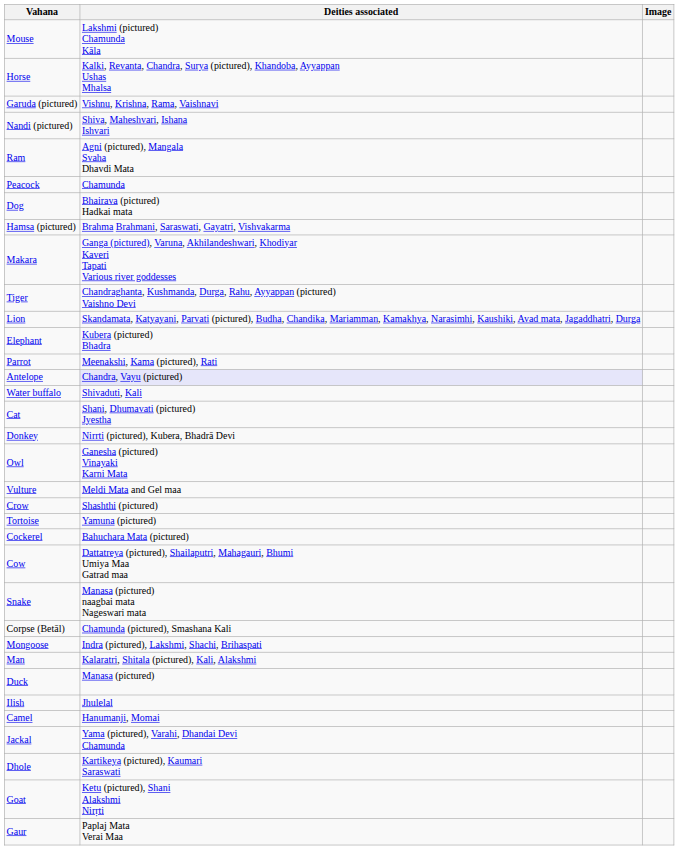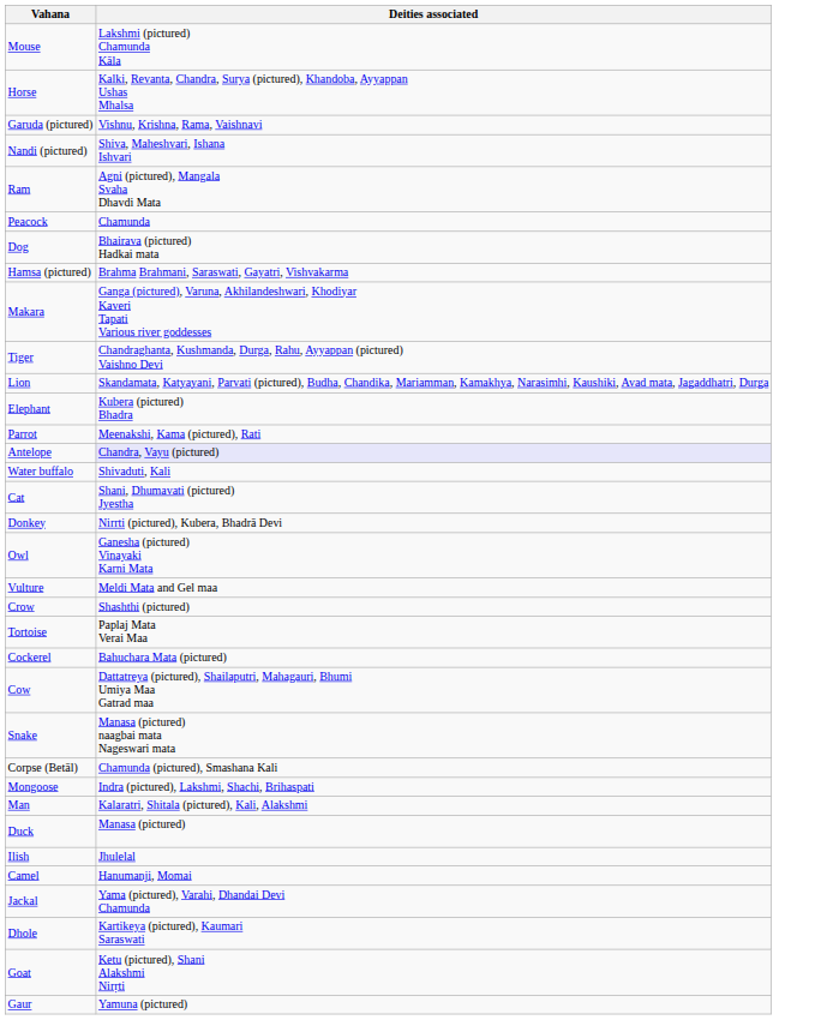 <table class="wikitable">
 <tr>
 <th>Vahana</th>
 <th>Deities associated</th>
-<th>Image</th>
 </tr>
 <tr>
 <td><a href='#'>Mouse</a></td>
 <td><a href='#'>Lakshmi</a> (pictured)<br><a href='#'>Chamunda</a><br><a href='#'>Kāla</a></td>
-<td></td>
 </tr>
 <tr>
 <td><a href='#'>Horse</a></td>
 <td><a href='#'>Kalki</a>, <a href='#'>Revanta</a>, <a href='#'>Chandra</a>, <a href='#'>Surya</a> (pictured), <a href='#'>Khandoba</a>, <a href='#'>Ayyappan</a><br><a href='#'>Ushas</a><br><a href='#'>Mhalsa</a></td>
-<td></td>
 </tr>
 <tr>
 <td><a href='#'>Garuda</a> (pictured)</td>
 <td><a href='#'>Vishnu</a>, <a href='#'>Krishna</a>, <a href='#'>Rama</a>, <a href='#'>Vaishnavi</a></td>
-<td></td>
 </tr>
 <tr>
 <td><a href='#'>Nandi</a> (pictured)</td>
 <td><a href='#'>Shiva</a>, <a href='#'>Maheshvari</a>, <a href='#'>Ishana</a><br><a href='#'>Ishvari</a></td>
-<td></td>
 </tr>
 <tr>
 <td><a href='#'>Ram</a></td>
 <td><a href='#'>Agni</a> (pictured), <a href='#'>Mangala</a><br><a href='#'>Svaha</a><br>Dhavdi Mata</td>
-<td></td>
 </tr>
 <tr>
 <td><a href='#'>Peacock</a></td>
 <td><a href='#'>Chamunda</a></td>
-<td></td>
 </tr>
 <tr>
 <td><a href='#'>Dog</a></td>
 <td><a href='#'>Bhairava</a> (pictured)<br>Hadkai mata</td>
-<td></td>
 </tr>
 <tr>
 <td><a href='#'>Hamsa</a> (pictured)</td>
 <td><a href='#'>Brahma</a> <a href='#'>Brahmani</a>, <a href='#'>Saraswati</a>, <a href='#'>Gayatri</a>, <a href='#'>Vishvakarma</a></td>
-<td></td>
 </tr>
 <tr>
 <td><a href='#'>Makara</a></td>
 <td><a href='#'>Ganga (pictured)</a>, <a href='#'>Varuna</a>, <a href='#'>Akhilandeshwari</a>, <a href='#'>Khodiyar</a><br><a href='#'>Kaveri</a><br><a href='#'>Tapati</a><br><a href='#'>Various river goddesses</a></td>
-<td></td>
 </tr>
 <tr>
 <td><a href='#'>Tiger</a></td>
 <td><a href='#'>Chandraghanta</a>, <a href='#'>Kushmanda</a>, <a href='#'>Durga</a>, <a href='#'>Rahu</a>, <a href='#'>Ayyappan</a> (pictured)<br><a href='#'>Vaishno Devi</a></td>
-<td></td>
 </tr>
 <tr>
 <td><a href='#'>Lion</a></td>
 <td><a href='#'>Skandamata</a>, <a href='#'>Katyayani</a>,  <a href='#'>Parvati</a> (pictured), <a href='#'>Budha</a>, <a href='#'>Chandika</a>, <a href='#'>Mariamman</a>, <a href='#'>Kamakhya</a>, <a href='#'>Narasimhi</a>, <a href='#'>Kaushiki</a>,  <a href='#'>Avad mata</a>,   <a href='#'>Jagaddhatri</a>, <a href='#'>Durga</a></td>
-<td></td>
 </tr>
 <tr>
 <td><a href='#'>Elephant</a></td>
 <td><a href='#'>Kubera</a> (pictured)<br><a href='#'>Bhadra</a></td>
-<td></td>
 </tr>
 <tr>
 <td><a href='#'>Parrot</a></td>
 <td><a href='#'>Meenakshi</a>, <a href='#'>Kama</a> (pictured), <a href='#'>Rati</a></td>
-<td></td>
 </tr>
 <tr>
 <td><a href='#'>Antelope</a></td>
 <td style="background: lavender;"><a href='#'>Chandra</a>, <a href='#'>Vayu</a> (pictured)</td>
-<td></td>
 </tr>
 <tr>
 <td><a href='#'>Water buffalo</a></td>
 <td><a href='#'>Shivaduti</a>, <a href='#'>Kali</a></td>
-<td></td>
 </tr>
 <tr>
 <td><a href='#'>Cat</a></td>
 <td><a href='#'>Shani</a>,  <a href='#'>Dhumavati</a> (pictured)<br><a href='#'>Jyestha</a></td>
-<td></td>
 </tr>
 <tr>
 <td><a href='#'>Donkey</a></td>
 <td><a href='#'>Nirrti</a> (pictured), Kubera, Bhadrā Devi</td>
-<td></td>
 </tr>
 <tr>
 <td><a href='#'>Owl</a></td>
 <td><a href='#'>Ganesha</a> (pictured)<br><a href='#'>Vinayaki</a><br><a href='#'>Karni Mata</a></td>
-<td></td>
 </tr>
 <tr>
 <td><a href='#'>Vulture</a></td>
 <td><a href='#'>Meldi Mata</a> and Gel maa</td>
-<td></td>
 </tr>
 <tr>
 <td><a href='#'>Crow</a></td>
 <td><a href='#'>Shashthi</a> (pictured)</td>
-<td></td>
 </tr>
 <tr>
 <td><a href='#'>Tortoise</a></td>
-<td><a href='#'>Yamuna</a> (pictured)</td>
-<td></td>
+<td>Paplaj Mata<br>Verai Maa</td>
 </tr>
 <tr>
 <td><a href='#'>Cockerel</a></td>
 <td><a href='#'>Bahuchara Mata</a> (pictured)</td>
-<td></td>
 </tr>
 <tr>
 <td><a href='#'>Cow</a></td>
 <td><a href='#'>Dattatreya</a> (pictured), <a href='#'>Shailaputri</a>, <a href='#'>Mahagauri</a>, <a href='#'>Bhumi</a><br>Umiya Maa <br>Gatrad maa</td>
-<td></td>
 </tr>
 <tr>
 <td><a href='#'>Snake</a></td>
 <td><a href='#'>Manasa</a> (pictured)<br> naagbai mata<br>Nageswari mata</td>
-<td></td>
 </tr>
 <tr>
 <td>Corpse (Betāl)</td>
 <td><a href='#'>Chamunda</a> (pictured), Smashana Kali</td>
-<td></td>
 </tr>
 <tr>
 <td><a href='#'>Mongoose</a></td>
 <td><a href='#'>Indra</a> (pictured), <a href='#'>Lakshmi</a>, <a href='#'>Shachi</a>, <a href='#'>Brihaspati</a></td>
-<td></td>
 </tr>
 <tr>
 <td><a href='#'>Man</a></td>
 <td><a href='#'>Kalaratri</a>, <a href='#'>Shitala</a> (pictured), <a href='#'>Kali</a>, <a href='#'>Alakshmi</a></td>
-<td></td>
 </tr>
 <tr>
 <td><a href='#'>Duck</a></td>
 <td><a href='#'>Manasa</a> (pictured)<br> <br></td>
-<td></td>
 </tr>
 <tr>
 <td><a href='#'>Ilish</a></td>
 <td><a href='#'>Jhulelal</a> <br></td>
-<td></td>
 </tr>
 <tr>
 <td><a href='#'>Camel</a></td>
 <td><a href='#'>Hanumanji</a>, <a href='#'>Momai</a></td>
-<td></td>
 </tr>
 <tr>
 <td><a href='#'>Jackal</a></td>
 <td><a href='#'>Yama</a> (pictured), <a href='#'>Varahi</a>, <a href='#'>Dhandai Devi</a><br><a href='#'>Chamunda</a></td>
-<td></td>
 </tr>
 <tr>
 <td><a href='#'>Dhole</a></td>
 <td><a href='#'>Kartikeya</a> (pictured), <a href='#'>Kaumari</a><br><a href='#'>Saraswati</a></td>
-<td></td>
 </tr>
 <tr>
 <td><a href='#'>Goat</a></td>
 <td><a href='#'>Ketu</a> (pictured), <a href='#'>Shani</a><br><a href='#'>Alakshmi </a><br><a href='#'>Nirṛti</a></td>
-<td></td>
 </tr>
 <tr>
 <td><a href='#'>Gaur</a></td>
-<td>Paplaj Mata<br>Verai Maa</td>
-<td></td>
+<td><a href='#'>Yamuna</a> (pictured)</td>
 </tr>
 </table>
